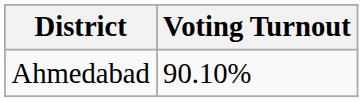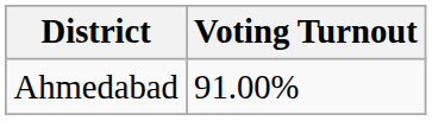 <table class="wikitable sortable">
 <tr>
 <th>District</th>
 <th>Voting Turnout</th>
 </tr>
 <tr>
 <td>Ahmedabad</td>
-<td>90.10%</td>
+<td>91.00%</td>
 </tr>
 </table>
